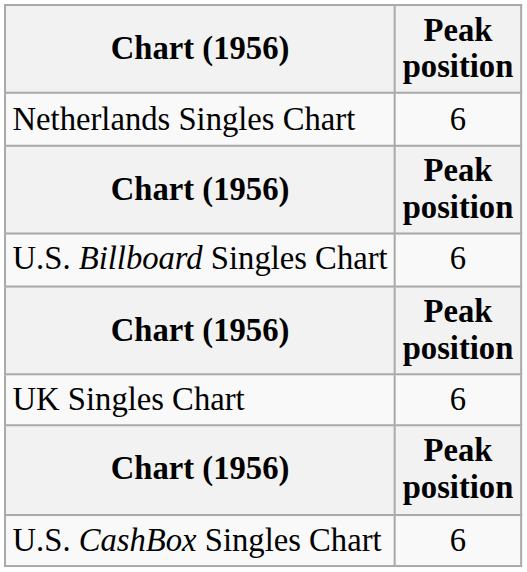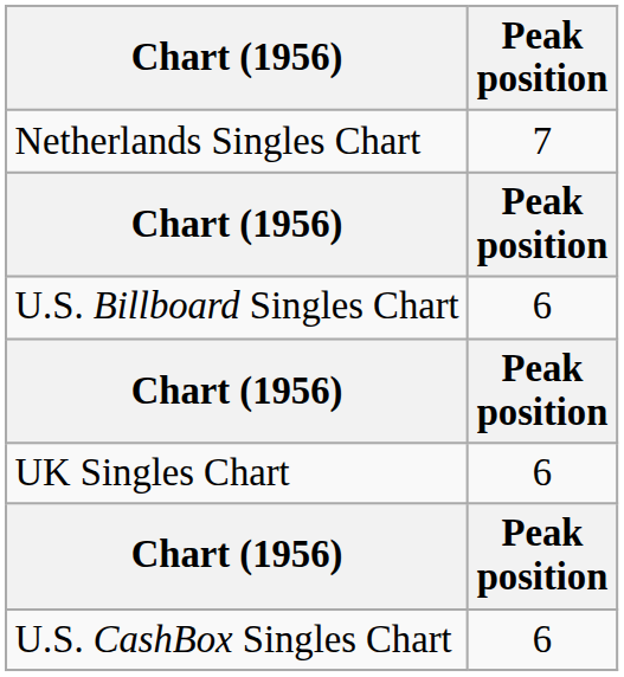 <table class="wikitable sortable">
 <tr>
 <th scope="col">Chart (1956)</th>
 <th scope="col">Peak<br>position</th>
 </tr>
 <tr>
 <td>Netherlands Singles Chart</td>
-<td style="text-align:center;">6</td>
+<td style="text-align:center;">7</td>
 </tr>
 <tr>
 <th scope="col">Chart (1956)</th>
 <th scope="col">Peak<br>position</th>
 </tr>
 <tr>
 <td>U.S. <em>Billboard</em> Singles Chart</td>
 <td style="text-align:center;">6</td>
 </tr>
 <tr>
 <th scope="col">Chart (1956)</th>
 <th scope="col">Peak<br>position</th>
 </tr>
 <tr>
 <td>UK Singles Chart</td>
 <td style="text-align:center;">6</td>
 </tr>
 <tr>
 <th scope="col">Chart (1956)</th>
 <th scope="col">Peak<br>position</th>
 </tr>
 <tr>
 <td>U.S. <em>CashBox</em> Singles Chart</td>
 <td style="text-align:center;">6</td>
 </tr>
 </table>
